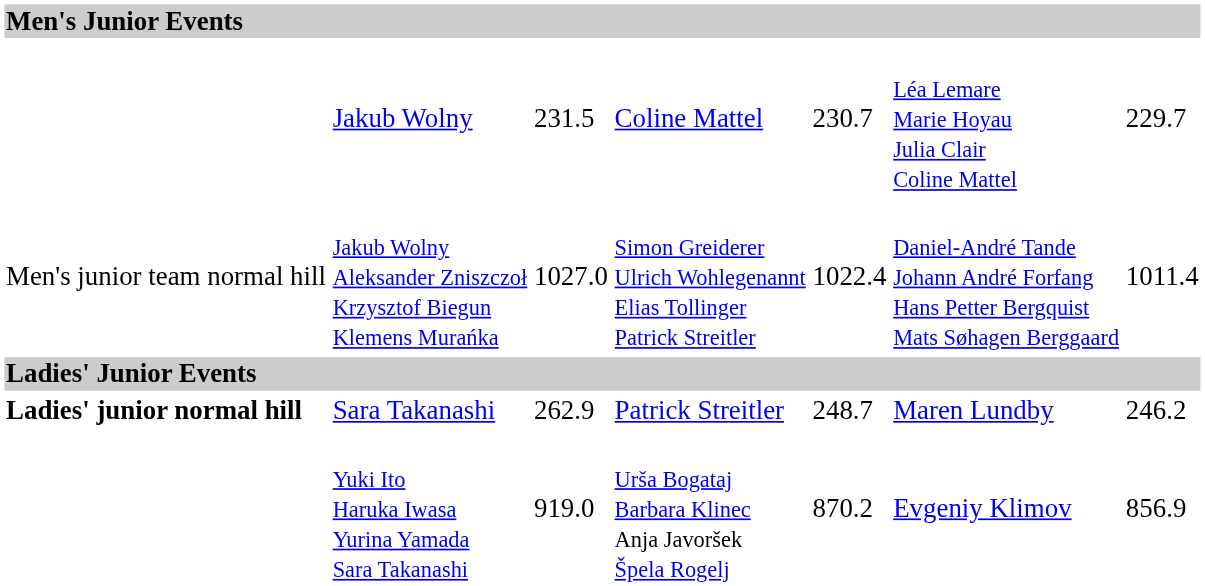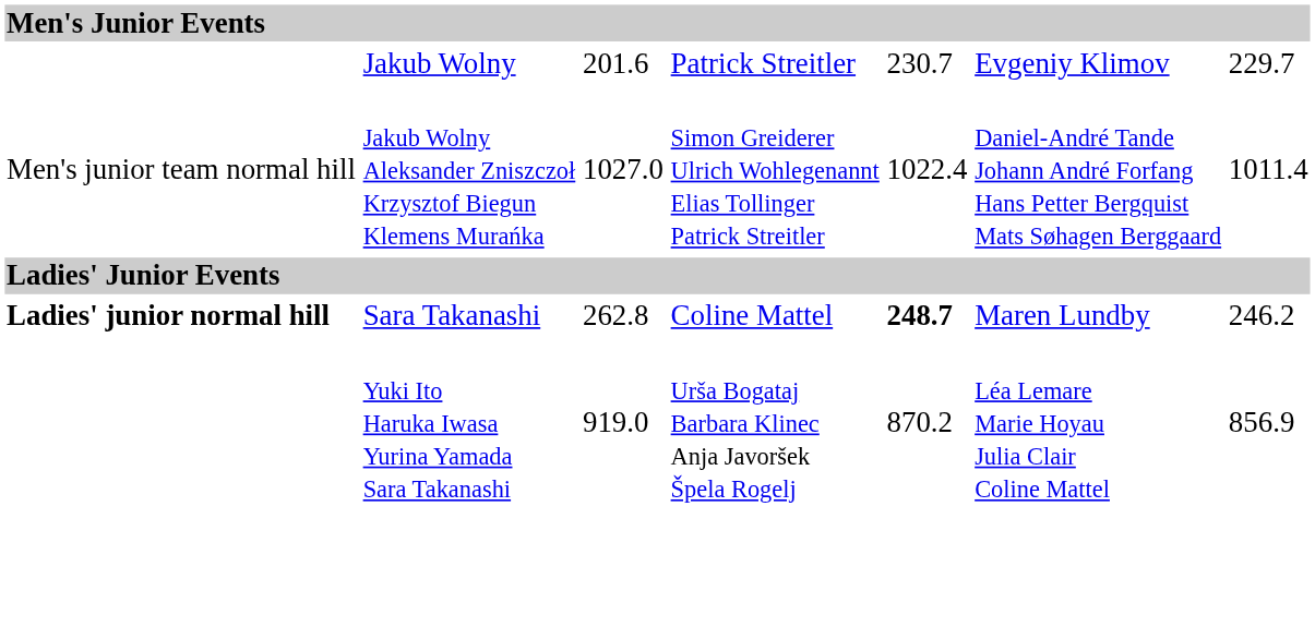 <table>
 <tr style="background:#ccc;">
 <td colspan=7><strong>Men's Junior Events</strong></td>
 </tr>
 <tr>
 <td></td>
 <td><a href='#'>Jakub Wolny</a><br></td>
-<td>231.5</td>
-<td><a href='#'>Coline Mattel</a><br></td>
+<td>201.6</td>
+<td><a href='#'>Patrick Streitler</a><br></td>
 <td>230.7</td>
-<td><br><small><a href='#'>Léa Lemare</a><br><a href='#'>Marie Hoyau</a><br><a href='#'>Julia Clair</a><br><a href='#'>Coline Mattel</a></small></td>
+<td><a href='#'>Evgeniy Klimov</a><br></td>
 <td>229.7</td>
 </tr>
 <tr>
 <td>Men's junior team normal hill</td>
 <td><br><small><a href='#'>Jakub Wolny</a><br><a href='#'>Aleksander Zniszczoł</a><br><a href='#'>Krzysztof Biegun</a><br><a href='#'>Klemens Murańka</a></small></td>
 <td>1027.0</td>
 <td><br><small><a href='#'>Simon Greiderer</a><br><a href='#'>Ulrich Wohlegenannt</a><br><a href='#'>Elias Tollinger</a><br><a href='#'>Patrick Streitler</a></small></td>
 <td>1022.4</td>
 <td><br><small><a href='#'>Daniel-André Tande</a><br><a href='#'>Johann André Forfang</a><br><a href='#'>Hans Petter Bergquist</a><br><a href='#'>Mats Søhagen Berggaard</a></small></td>
 <td>1011.4</td>
 </tr>
 <tr style="background:#ccc;">
 <td colspan=7><strong>Ladies' Junior Events</strong></td>
 </tr>
 <tr>
 <td><strong>Ladies' junior normal hill</strong></td>
 <td><a href='#'>Sara Takanashi</a><br></td>
-<td>262.9</td>
-<td><a href='#'>Patrick Streitler</a><br></td>
-<td>248.7</td>
+<td>262.8</td>
+<td><a href='#'>Coline Mattel</a><br></td>
+<td><strong>248.7</strong></td>
 <td><a href='#'>Maren Lundby</a><br></td>
 <td>246.2</td>
 </tr>
 <tr>
 <td></td>
 <td><br><small><a href='#'>Yuki Ito</a><br><a href='#'>Haruka Iwasa</a><br><a href='#'>Yurina Yamada</a><br><a href='#'>Sara Takanashi</a></small></td>
 <td>919.0</td>
 <td><br><small><a href='#'>Urša Bogataj</a><br><a href='#'>Barbara Klinec</a><br>Anja Javoršek<br><a href='#'>Špela Rogelj</a></small></td>
 <td>870.2</td>
-<td><a href='#'>Evgeniy Klimov</a><br></td>
+<td><br><small><a href='#'>Léa Lemare</a><br><a href='#'>Marie Hoyau</a><br><a href='#'>Julia Clair</a><br><a href='#'>Coline Mattel</a></small></td>
 <td>856.9</td>
 </tr>
 <tr>
 </tr>
 </table>
